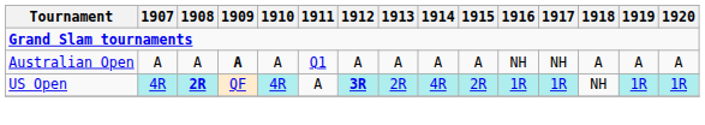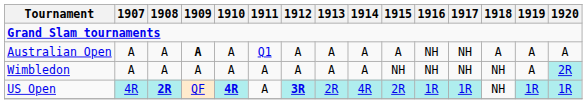 <table class=wikitable style=text-align:center>
 <tr>
 <th>Tournament</th>
 <th>1907</th>
 <th>1908</th>
 <th>1909</th>
 <th>1910</th>
 <th>1911</th>
 <th>1912</th>
 <th>1913</th>
 <th>1914</th>
 <th>1915</th>
 <th>1916</th>
 <th>1917</th>
 <th>1918</th>
 <th>1919</th>
 <th>1920</th>
 </tr>
 <tr>
 <td colspan=15 align=left><strong><a href='#'>Grand Slam tournaments</a></strong></td>
 </tr>
 <tr>
 <td align=left><a href='#'>Australian Open</a></td>
 <td>A</td>
 <td>A</td>
 <td><strong>A</strong></td>
 <td>A</td>
 <td><a href='#'>Q1</a></td>
 <td>A</td>
 <td>A</td>
 <td>A</td>
 <td>A</td>
 <td>NH</td>
 <td>NH</td>
 <td>A</td>
 <td>A</td>
 <td>A</td>
 </tr>
 <tr>
+<td align=left><a href='#'>Wimbledon</a></td>
+<td>A</td>
+<td>A</td>
+<td>A</td>
+<td>A</td>
+<td>A</td>
+<td>A</td>
+<td>A</td>
+<td>A</td>
+<td>NH</td>
+<td>NH</td>
+<td>NH</td>
+<td>NH</td>
+<td>A</td>
+<td bgcolor=afeeee><a href='#'>2R</a></td>
+</tr>
+<tr>
 <td align=left><a href='#'>US Open</a></td>
 <td bgcolor=afeeee><a href='#'>4R</a></td>
 <td bgcolor=afeeee><strong><a href='#'>2R</a></strong></td>
 <td bgcolor=ffebcd><a href='#'>QF</a></td>
-<td bgcolor=afeeee><a href='#'>4R</a></td>
+<td bgcolor=afeeee><strong><a href='#'>4R</a></strong></td>
 <td>A</td>
 <td bgcolor=afeeee><strong><a href='#'>3R</a></strong></td>
 <td bgcolor=afeeee><a href='#'>2R</a></td>
 <td bgcolor=afeeee><a href='#'>4R</a></td>
 <td bgcolor=afeeee><a href='#'>2R</a></td>
 <td bgcolor=afeeee><a href='#'>1R</a></td>
 <td bgcolor=afeeee><a href='#'>1R</a></td>
 <td>NH</td>
 <td bgcolor=afeeee><a href='#'>1R</a></td>
 <td bgcolor=afeeee><a href='#'>1R</a></td>
 </tr>
 <tr>
 </tr>
 </table>
